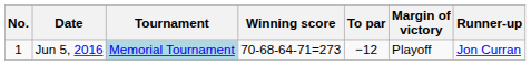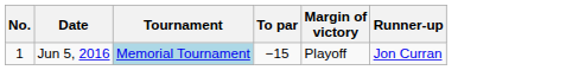 <table class="wikitable" style="font-size:95%;">
 <tr>
 <th>No.</th>
 <th>Date</th>
 <th>Tournament</th>
-<th>Winning score</th>
 <th>To par</th>
 <th>Margin of<br>victory</th>
 <th>Runner-up</th>
 </tr>
 <tr>
 <td align=center>1</td>
 <td align=right>Jun 5, <a href='#'>2016</a></td>
 <td style="background: lightblue;"><a href='#'>Memorial Tournament</a></td>
-<td align=right>70-68-64-71=273</td>
-<td align=center>−12</td>
+<td align=center>−15</td>
 <td>Playoff</td>
 <td> <a href='#'>Jon Curran</a></td>
 </tr>
 </table>
